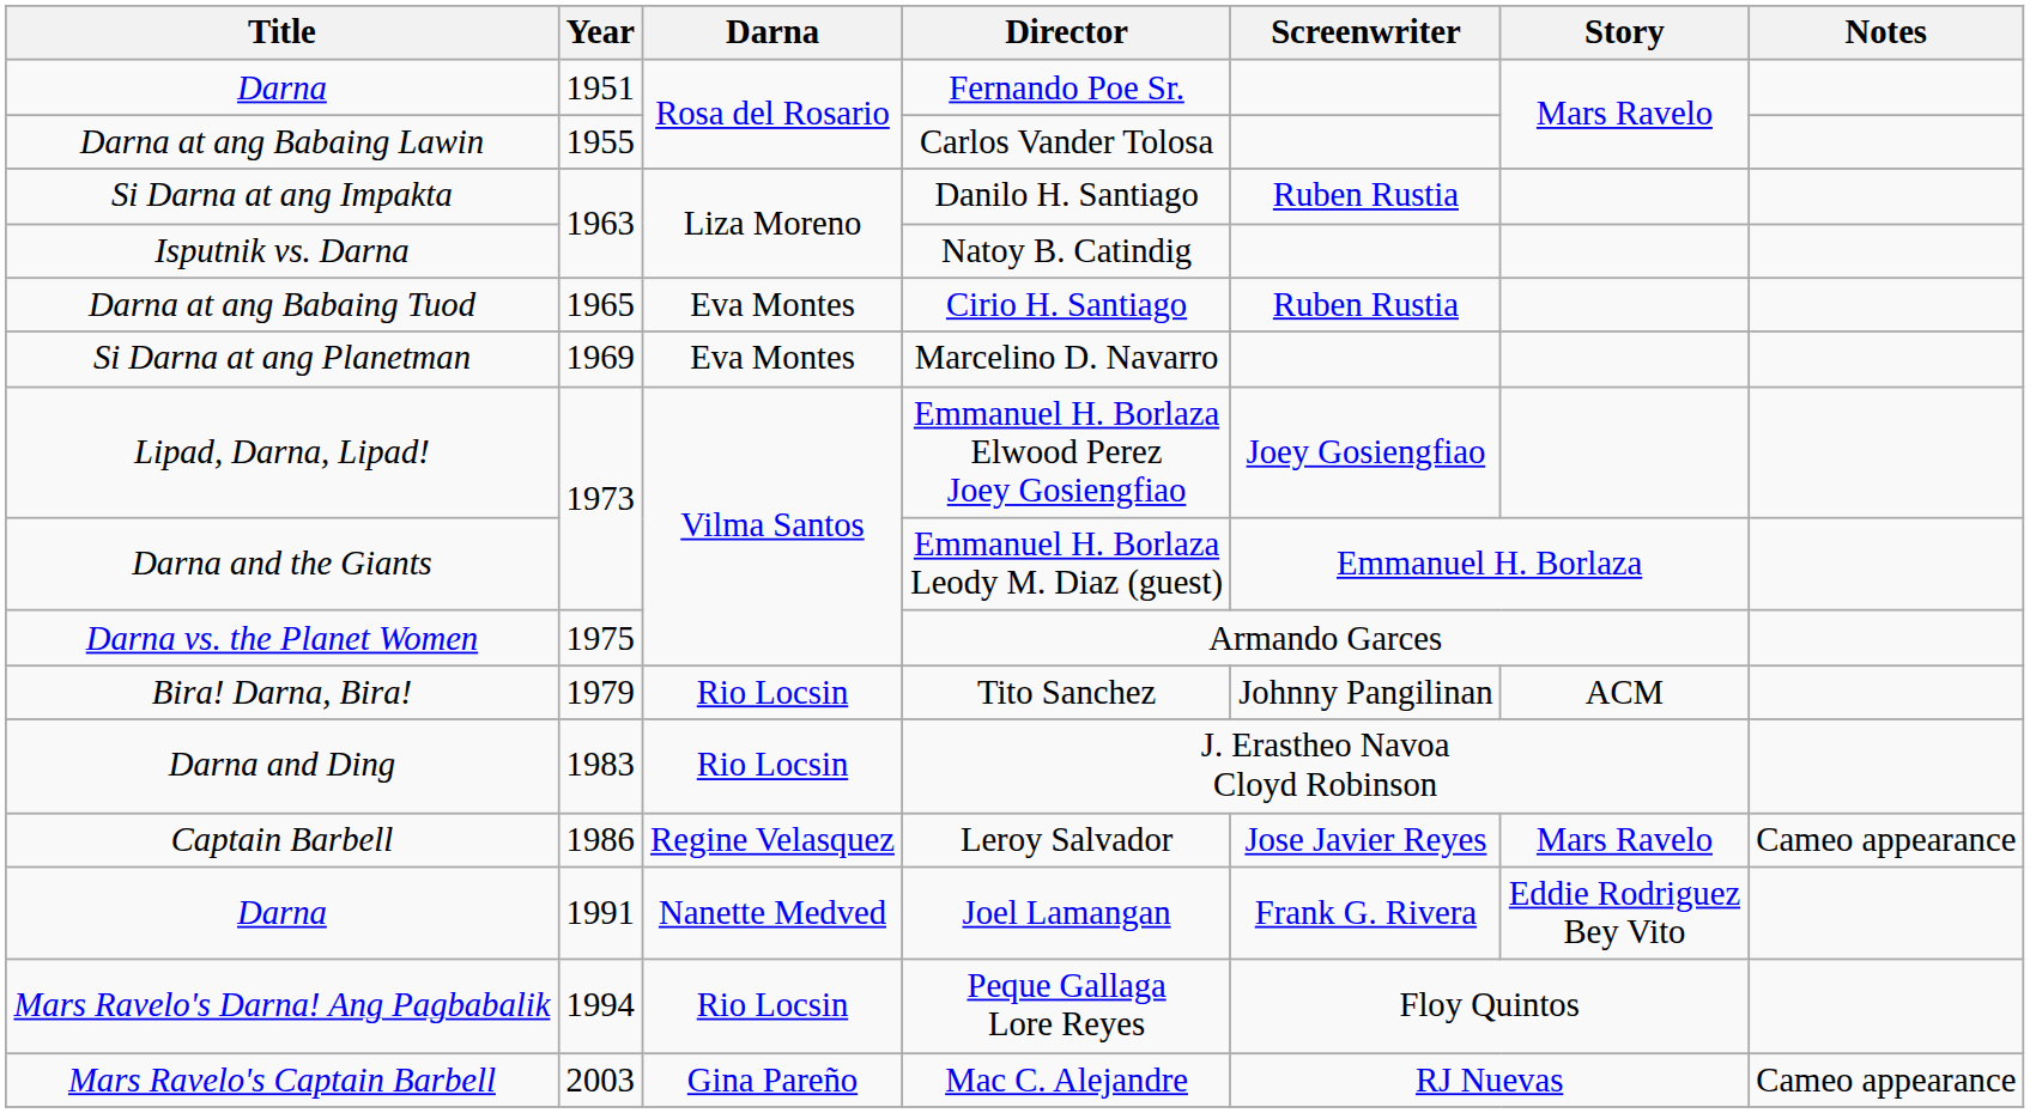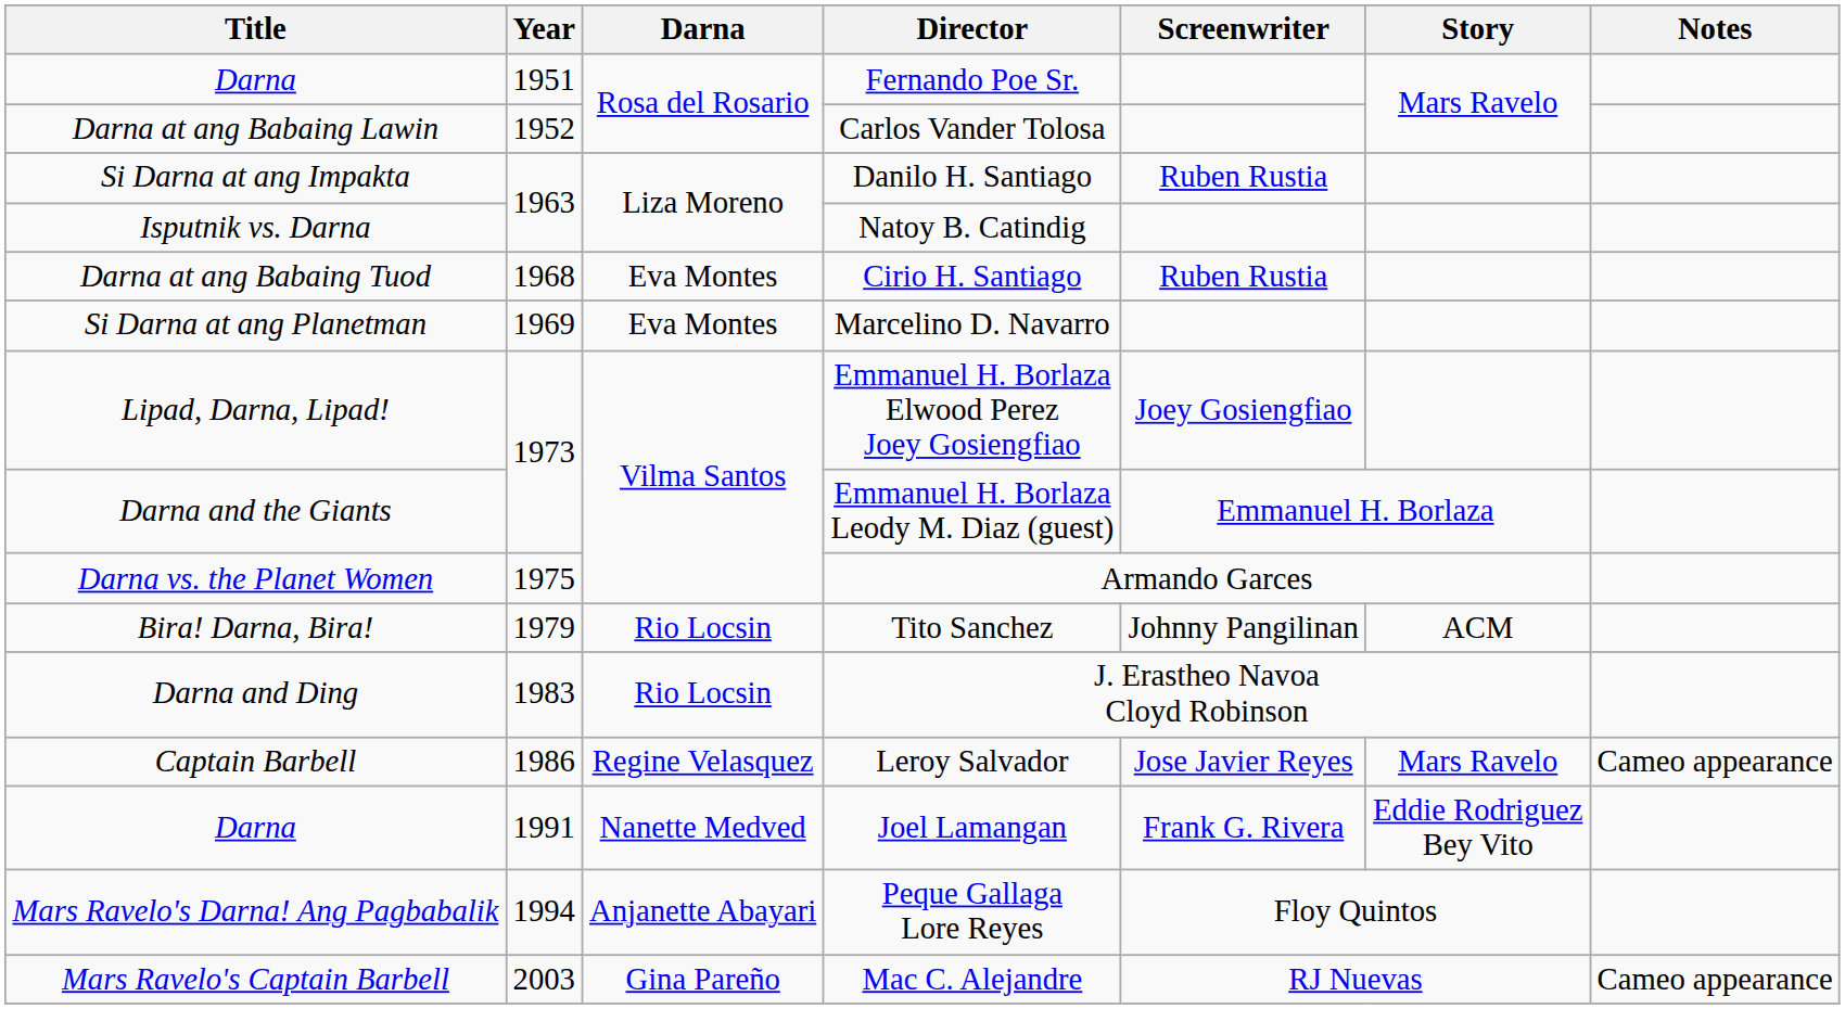 <table class="wikitable sortable" style="text-align:center;">
 <tr>
 <th>Title</th>
 <th>Year</th>
 <th>Darna</th>
 <th>Director</th>
 <th>Screenwriter</th>
 <th>Story</th>
 <th>Notes</th>
 </tr>
 <tr>
 <td><a href='#'><em>Darna</em></a></td>
 <td>1951</td>
 <td rowspan="2"><a href='#'>Rosa del Rosario</a></td>
 <td><a href='#'>Fernando Poe Sr.</a></td>
 <td></td>
 <td rowspan="2"><a href='#'>Mars Ravelo</a></td>
 <td></td>
 </tr>
 <tr>
 <td><em>Darna at ang Babaing Lawin</em></td>
-<td>1955</td>
+<td>1952</td>
 <td>Carlos Vander Tolosa</td>
 <td></td>
 <td></td>
 </tr>
 <tr>
 <td><em>Si Darna at ang Impakta</em></td>
 <td rowspan="2">1963</td>
 <td rowspan="2">Liza Moreno</td>
 <td>Danilo H. Santiago</td>
 <td><a href='#'>Ruben Rustia</a></td>
 <td></td>
 <td></td>
 </tr>
 <tr>
 <td><em>Isputnik vs. Darna</em></td>
 <td>Natoy B. Catindig</td>
 <td></td>
 <td></td>
 <td></td>
 </tr>
 <tr>
 <td><em>Darna at ang Babaing Tuod</em></td>
-<td>1965</td>
+<td>1968</td>
 <td>Eva Montes</td>
 <td><a href='#'>Cirio H. Santiago</a></td>
 <td><a href='#'>Ruben Rustia</a></td>
 <td></td>
 <td></td>
 </tr>
 <tr>
 <td><em>Si Darna at ang Planetman</em></td>
 <td>1969</td>
 <td>Eva Montes</td>
 <td>Marcelino D. Navarro</td>
 <td></td>
 <td></td>
 <td></td>
 </tr>
 <tr>
 <td><em>Lipad, Darna, Lipad!</em></td>
 <td rowspan="2">1973</td>
 <td rowspan="3"><a href='#'>Vilma Santos</a></td>
 <td><a href='#'>Emmanuel H. Borlaza</a><br>Elwood Perez<br><a href='#'>Joey Gosiengfiao</a></td>
 <td><a href='#'>Joey Gosiengfiao</a></td>
 <td></td>
 <td></td>
 </tr>
 <tr>
 <td><em>Darna and the Giants</em></td>
 <td><a href='#'>Emmanuel H. Borlaza</a><br>Leody M. Diaz (guest)</td>
 <td colspan="2"><a href='#'>Emmanuel H. Borlaza</a></td>
 <td></td>
 </tr>
 <tr>
 <td><em><a href='#'>Darna vs. the Planet Women</a></em></td>
 <td>1975</td>
 <td colspan="3">Armando Garces</td>
 <td></td>
 </tr>
 <tr>
 <td><em>Bira! Darna, Bira!</em></td>
 <td>1979</td>
 <td><a href='#'>Rio Locsin</a></td>
 <td>Tito Sanchez</td>
 <td>Johnny Pangilinan</td>
 <td>ACM</td>
 <td></td>
 </tr>
 <tr>
 <td><em>Darna and Ding</em></td>
 <td>1983</td>
 <td><a href='#'>Rio Locsin</a></td>
 <td colspan="3">J. Erastheo Navoa<br>Cloyd Robinson</td>
 <td></td>
 </tr>
 <tr>
 <td><em>Captain Barbell</em></td>
 <td>1986</td>
 <td><a href='#'>Regine Velasquez</a></td>
 <td>Leroy Salvador</td>
 <td><a href='#'>Jose Javier Reyes</a></td>
 <td><a href='#'>Mars Ravelo</a></td>
 <td>Cameo appearance</td>
 </tr>
 <tr>
 <td><em><a href='#'>Darna</a></em></td>
 <td>1991</td>
 <td><a href='#'>Nanette Medved</a></td>
 <td><a href='#'>Joel Lamangan</a></td>
 <td><a href='#'>Frank G. Rivera</a></td>
 <td><a href='#'>Eddie Rodriguez</a><br>Bey Vito</td>
 <td></td>
 </tr>
 <tr>
 <td><em><a href='#'>Mars Ravelo's Darna! Ang Pagbabalik</a></em></td>
 <td>1994</td>
-<td><a href='#'>Rio Locsin</a></td>
+<td><a href='#'>Anjanette Abayari</a></td>
 <td><a href='#'>Peque Gallaga</a><br>Lore Reyes</td>
 <td colspan="2">Floy Quintos</td>
 <td></td>
 </tr>
 <tr>
 <td><em><a href='#'>Mars Ravelo's Captain Barbell</a></em></td>
 <td>2003</td>
 <td><a href='#'>Gina Pareño</a></td>
 <td><a href='#'>Mac C. Alejandre</a></td>
 <td colspan="2"><a href='#'>RJ Nuevas</a></td>
 <td>Cameo appearance</td>
 </tr>
 </table>
